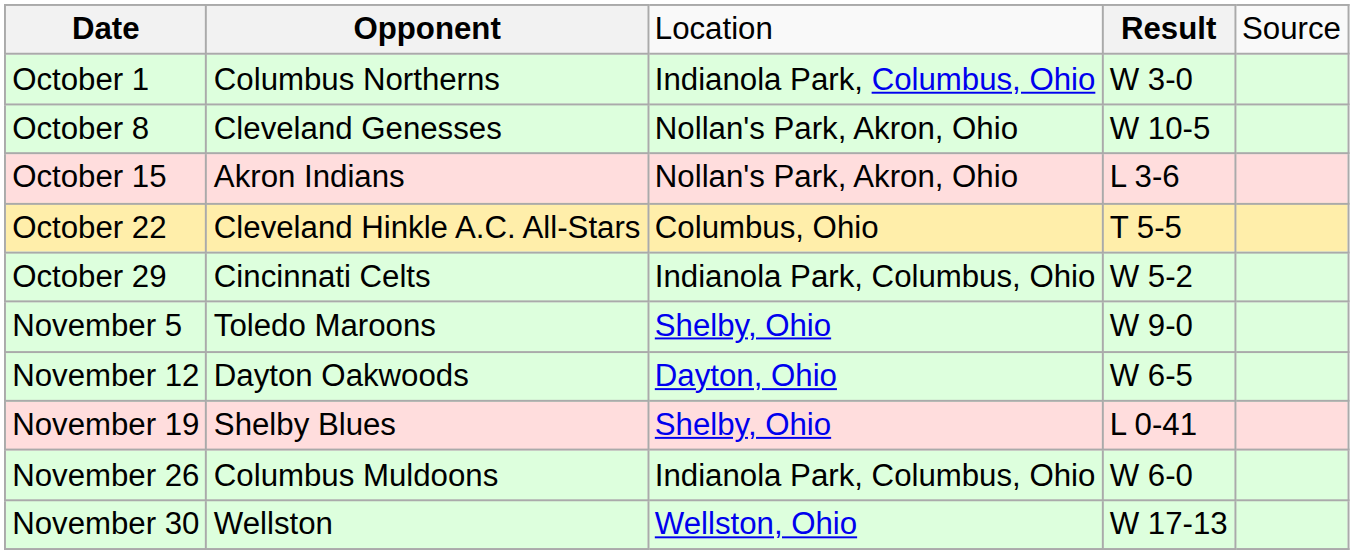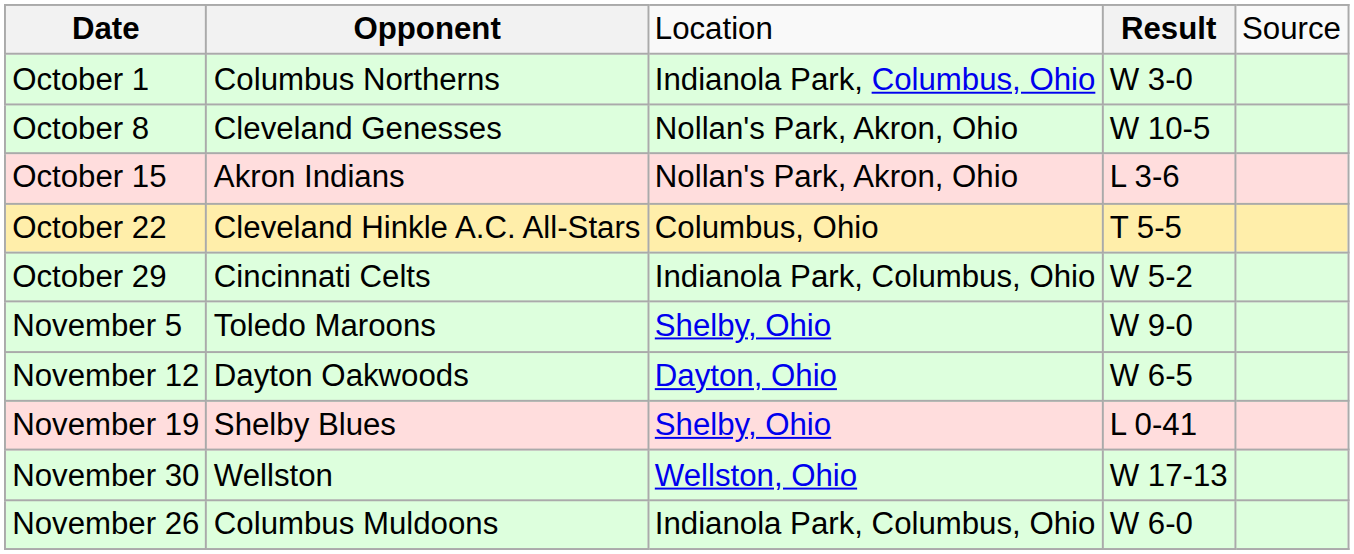 <table class="wikitable">
 <tr>
 <th>Date</th>
 <th>Opponent</th>
 <td>Location</td>
 <th>Result</th>
 <td>Source</td>
 </tr>
 <tr style="background: #ddffdd;">
 <td>October 1</td>
 <td>Columbus Northerns</td>
 <td>Indianola Park, <a href='#'>Columbus, Ohio</a></td>
 <td>W 3-0</td>
 <td></td>
 </tr>
 <tr style="background: #ddffdd;">
 <td>October 8</td>
 <td>Cleveland Genesses</td>
 <td>Nollan's Park, Akron, Ohio</td>
 <td>W 10-5</td>
 <td></td>
 </tr>
 <tr style="background: #ffdddd;">
 <td>October 15</td>
 <td>Akron Indians</td>
 <td>Nollan's Park, Akron, Ohio</td>
 <td>L 3-6</td>
 <td></td>
 </tr>
 <tr style="background: #ffeeaa;">
 <td>October 22</td>
 <td>Cleveland Hinkle A.C. All-Stars</td>
 <td>Columbus, Ohio</td>
 <td>T 5-5</td>
 <td></td>
 </tr>
 <tr style="background: #ddffdd;">
 <td>October 29</td>
 <td>Cincinnati Celts</td>
 <td>Indianola Park, Columbus, Ohio</td>
 <td>W 5-2</td>
 <td></td>
 </tr>
 <tr style="background: #ddffdd;">
 <td>November 5</td>
 <td>Toledo Maroons</td>
 <td><a href='#'>Shelby, Ohio</a></td>
 <td>W 9-0</td>
 <td></td>
 </tr>
 <tr style="background: #ddffdd;">
 <td>November 12</td>
 <td>Dayton Oakwoods</td>
 <td><a href='#'>Dayton, Ohio</a></td>
 <td>W 6-5</td>
 <td></td>
 </tr>
 <tr style="background: #ffdddd;">
 <td>November 19</td>
 <td>Shelby Blues</td>
 <td><a href='#'>Shelby, Ohio</a></td>
 <td>L 0-41</td>
 <td></td>
 </tr>
 <tr style="background: #ddffdd;">
+<td>November 30</td>
+<td>Wellston</td>
+<td><a href='#'>Wellston, Ohio</a></td>
+<td>W 17-13</td>
+<td></td>
+</tr>
+<tr style="background: #ddffdd;">
 <td>November 26</td>
 <td>Columbus Muldoons</td>
 <td>Indianola Park, Columbus, Ohio</td>
 <td>W 6-0</td>
 <td></td>
 </tr>
-<tr style="background: #ddffdd;">
-<td>November 30</td>
-<td>Wellston</td>
-<td><a href='#'>Wellston, Ohio</a></td>
-<td>W 17-13</td>
-<td></td>
-</tr>
 </table>
